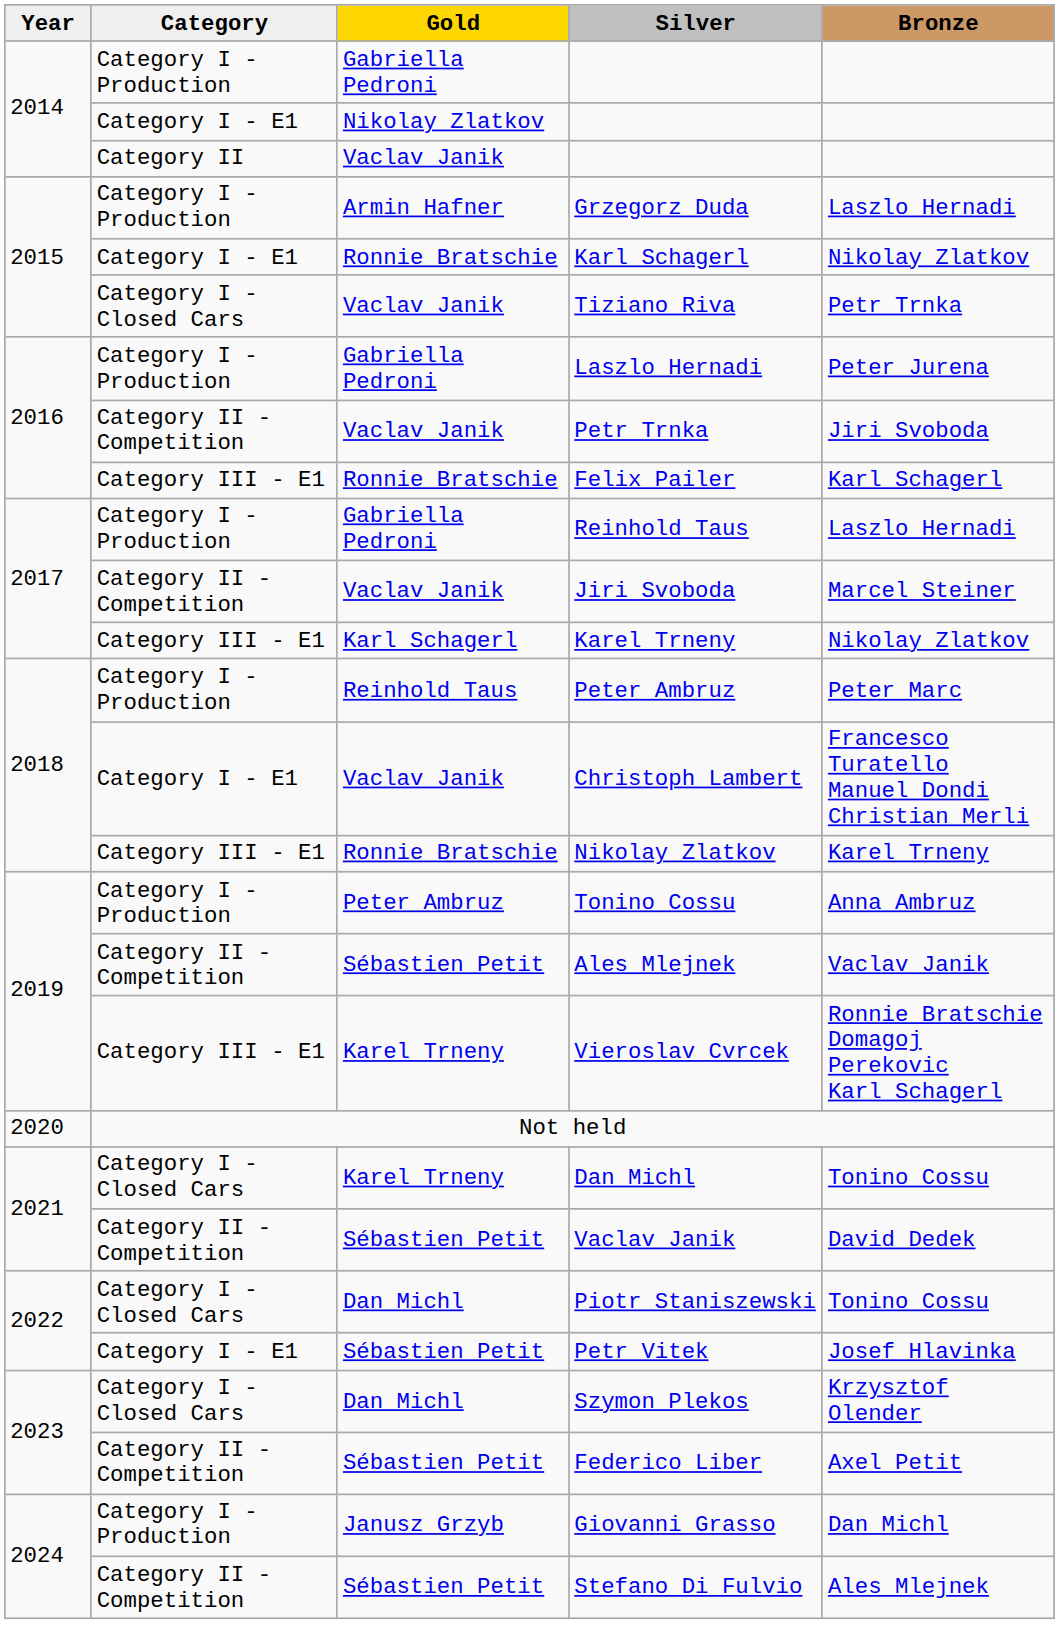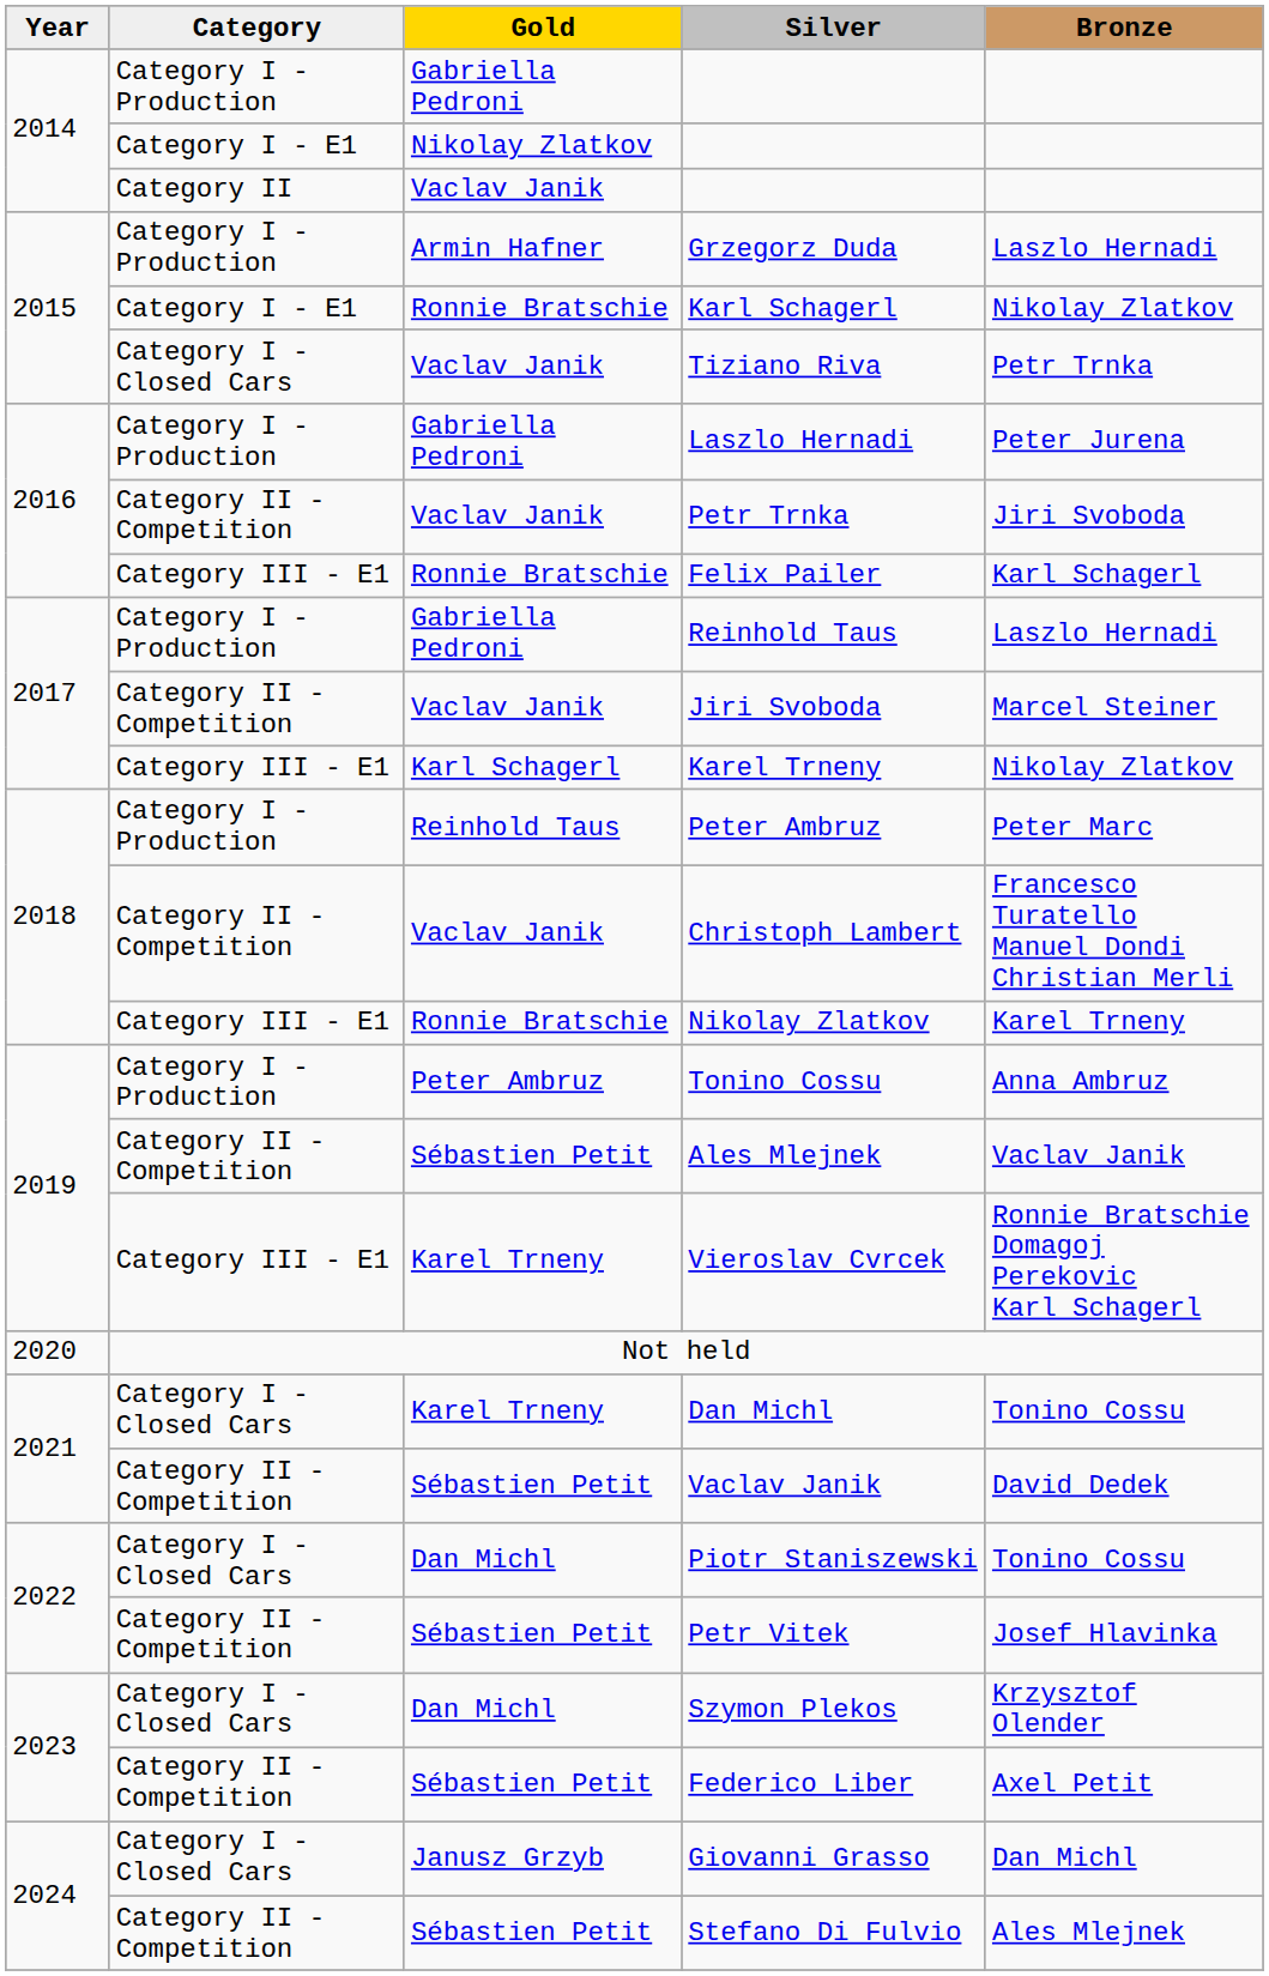 <table class="wikitable" style="font-size:100%">
 <tr align=center>
 <th scope=col style="width:60px; background: #efefef;">Year</th>
 <th scope=col style="width:200px; background: #efefef;">Category</th>
 <th scope=col style="width:200px; background: gold;">Gold</th>
 <th scope=col style="width:200px; background: silver;">Silver</th>
 <th scope=col style="width:200px; background: #cc9966;">Bronze</th>
 </tr>
 <tr>
 <td rowspan=3>2014</td>
 <td>Category I - Production</td>
 <td> <a href='#'>Gabriella Pedroni</a></td>
 <td></td>
 <td></td>
 </tr>
 <tr>
 <td>Category I - E1</td>
 <td> <a href='#'>Nikolay Zlatkov</a></td>
 <td></td>
 <td></td>
 </tr>
 <tr>
 <td>Category II</td>
 <td> <a href='#'>Vaclav Janik</a></td>
 <td></td>
 <td></td>
 </tr>
 <tr>
 <td rowspan=3>2015</td>
 <td>Category I - Production</td>
 <td> <a href='#'>Armin Hafner</a></td>
 <td> <a href='#'>Grzegorz Duda</a></td>
 <td> <a href='#'>Laszlo Hernadi</a></td>
 </tr>
 <tr>
 <td>Category I - E1</td>
 <td> <a href='#'>Ronnie Bratschie</a></td>
 <td> <a href='#'>Karl Schagerl</a></td>
 <td> <a href='#'>Nikolay Zlatkov</a></td>
 </tr>
 <tr>
 <td>Category I - Closed Cars</td>
 <td> <a href='#'>Vaclav Janik</a></td>
 <td> <a href='#'>Tiziano Riva</a></td>
 <td> <a href='#'>Petr Trnka</a></td>
 </tr>
 <tr>
 <td rowspan=3>2016</td>
 <td>Category I - Production</td>
 <td> <a href='#'>Gabriella Pedroni</a></td>
 <td> <a href='#'>Laszlo Hernadi</a></td>
 <td> <a href='#'>Peter Jurena</a></td>
 </tr>
 <tr>
 <td>Category II - Competition</td>
 <td> <a href='#'>Vaclav Janik</a></td>
 <td> <a href='#'>Petr Trnka</a></td>
 <td> <a href='#'>Jiri Svoboda</a></td>
 </tr>
 <tr>
 <td>Category III - E1</td>
 <td> <a href='#'>Ronnie Bratschie</a></td>
 <td> <a href='#'>Felix Pailer</a></td>
 <td> <a href='#'>Karl Schagerl</a></td>
 </tr>
 <tr>
 <td rowspan=3>2017</td>
 <td>Category I - Production</td>
 <td> <a href='#'>Gabriella Pedroni</a></td>
 <td> <a href='#'>Reinhold Taus</a></td>
 <td> <a href='#'>Laszlo Hernadi</a></td>
 </tr>
 <tr>
 <td>Category II - Competition</td>
 <td> <a href='#'>Vaclav Janik</a></td>
 <td> <a href='#'>Jiri Svoboda</a></td>
 <td> <a href='#'>Marcel Steiner</a></td>
 </tr>
 <tr>
 <td>Category III - E1</td>
 <td> <a href='#'>Karl Schagerl</a></td>
 <td> <a href='#'>Karel Trneny</a></td>
 <td> <a href='#'>Nikolay Zlatkov</a></td>
 </tr>
 <tr>
 <td rowspan=3>2018</td>
 <td>Category I - Production</td>
 <td> <a href='#'>Reinhold Taus</a></td>
 <td> <a href='#'>Peter Ambruz</a></td>
 <td> <a href='#'>Peter Marc</a></td>
 </tr>
 <tr>
-<td>Category I - E1</td>
+<td>Category II - Competition</td>
 <td> <a href='#'>Vaclav Janik</a></td>
 <td> <a href='#'>Christoph Lambert</a></td>
 <td> <a href='#'>Francesco Turatello</a><br> <a href='#'>Manuel Dondi</a><br> <a href='#'>Christian Merli</a></td>
 </tr>
 <tr>
 <td>Category III - E1</td>
 <td> <a href='#'>Ronnie Bratschie</a></td>
 <td> <a href='#'>Nikolay Zlatkov</a></td>
 <td> <a href='#'>Karel Trneny</a></td>
 </tr>
 <tr>
 <td rowspan=3>2019</td>
 <td>Category I - Production</td>
 <td> <a href='#'>Peter Ambruz</a></td>
 <td> <a href='#'>Tonino Cossu</a></td>
 <td> <a href='#'>Anna Ambruz</a></td>
 </tr>
 <tr>
 <td>Category II - Competition</td>
 <td> <a href='#'>Sébastien Petit</a></td>
 <td> <a href='#'>Ales Mlejnek</a></td>
 <td> <a href='#'>Vaclav Janik</a></td>
 </tr>
 <tr>
 <td>Category III - E1</td>
 <td> <a href='#'>Karel Trneny</a></td>
 <td> <a href='#'>Vieroslav Cvrcek</a></td>
 <td> <a href='#'>Ronnie Bratschie</a><br> <a href='#'>Domagoj Perekovic</a><br> <a href='#'>Karl Schagerl</a></td>
 </tr>
 <tr>
 <td>2020</td>
 <td colspan=4 style="text-align:center">Not held</td>
 </tr>
 <tr>
 <td rowspan=2>2021</td>
 <td>Category I - Closed Cars</td>
 <td> <a href='#'>Karel Trneny</a></td>
 <td> <a href='#'>Dan Michl</a></td>
 <td> <a href='#'>Tonino Cossu</a></td>
 </tr>
 <tr>
 <td>Category II - Competition</td>
 <td> <a href='#'>Sébastien Petit</a></td>
 <td> <a href='#'>Vaclav Janik</a></td>
 <td> <a href='#'>David Dedek</a></td>
 </tr>
 <tr>
 <td rowspan=2>2022</td>
 <td>Category I - Closed Cars</td>
 <td> <a href='#'>Dan Michl</a></td>
 <td> <a href='#'>Piotr Staniszewski</a></td>
 <td> <a href='#'>Tonino Cossu</a></td>
 </tr>
 <tr>
-<td>Category I - E1</td>
+<td>Category II - Competition</td>
 <td> <a href='#'>Sébastien Petit</a></td>
 <td> <a href='#'>Petr Vitek</a></td>
 <td> <a href='#'>Josef Hlavinka</a></td>
 </tr>
 <tr>
 <td rowspan=2>2023</td>
 <td>Category I - Closed Cars</td>
 <td> <a href='#'>Dan Michl</a></td>
 <td> <a href='#'>Szymon Plekos</a></td>
 <td> <a href='#'>Krzysztof Olender</a></td>
 </tr>
 <tr>
 <td>Category II - Competition</td>
 <td> <a href='#'>Sébastien Petit</a></td>
 <td> <a href='#'>Federico Liber</a></td>
 <td> <a href='#'>Axel Petit</a></td>
 </tr>
 <tr>
 <td rowspan=2>2024</td>
-<td>Category I - Production</td>
+<td>Category I - Closed Cars</td>
 <td> <a href='#'>Janusz Grzyb</a></td>
 <td> <a href='#'>Giovanni Grasso</a></td>
 <td> <a href='#'>Dan Michl</a></td>
 </tr>
 <tr>
 <td>Category II - Competition</td>
 <td> <a href='#'>Sébastien Petit</a></td>
 <td> <a href='#'>Stefano Di Fulvio</a></td>
 <td> <a href='#'>Ales Mlejnek</a></td>
 </tr>
 </table>
